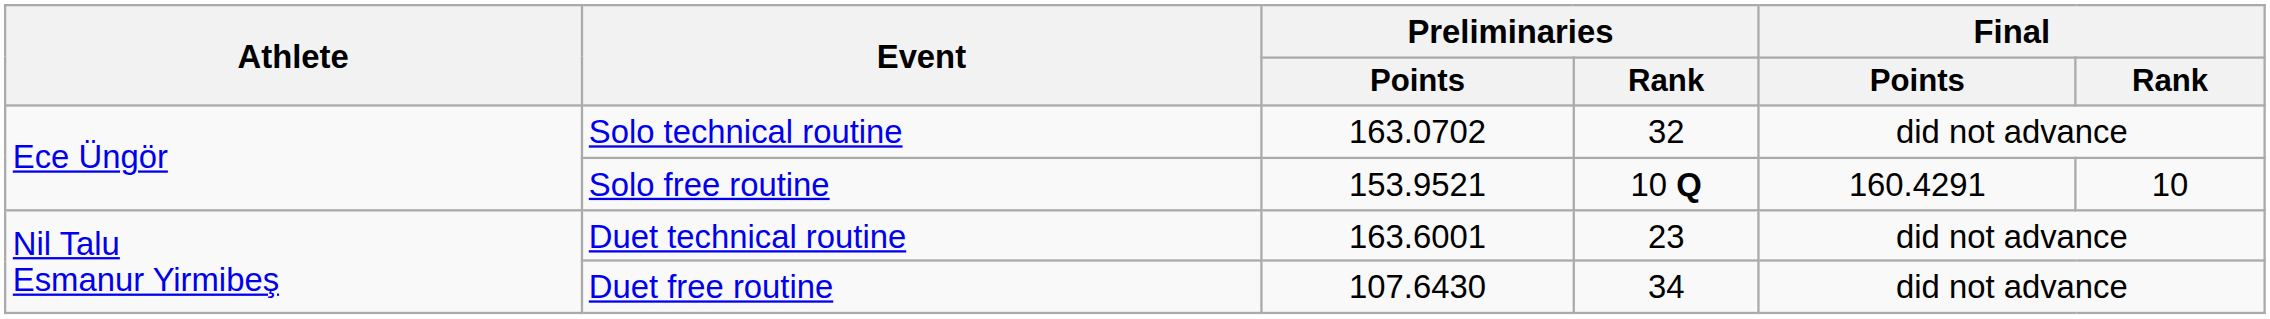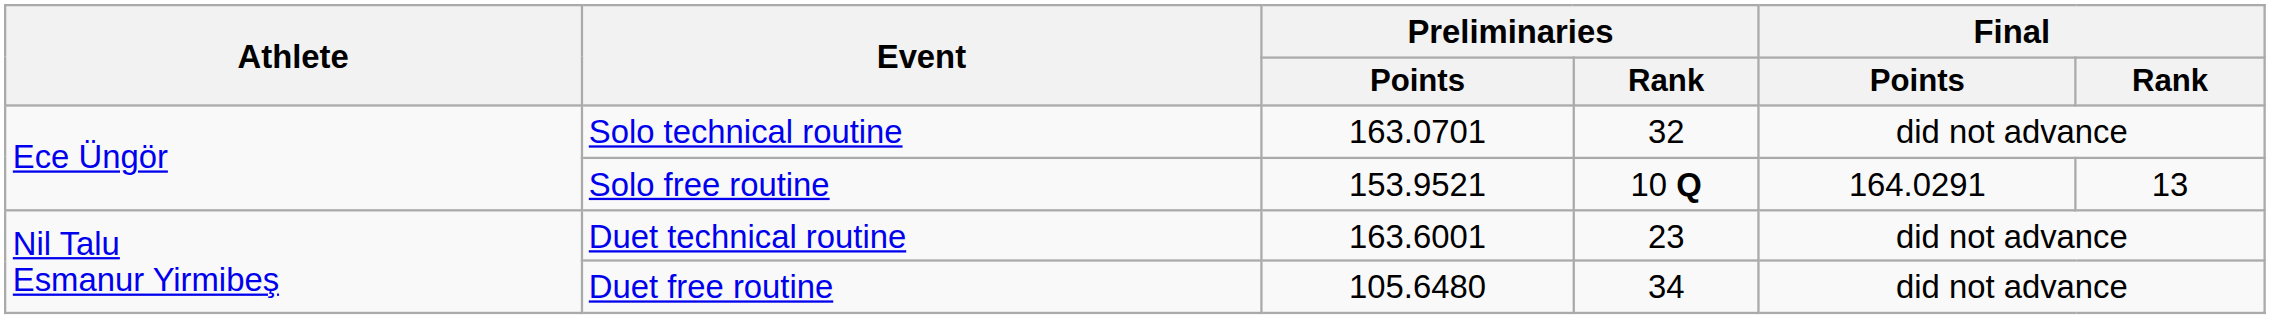 <table class="wikitable" style="text-align:center; font-size:90%; width:50%;">
 <tr>
 <th rowspan="2">Athlete</th>
 <th rowspan="2">Event</th>
 <th colspan="2">Preliminaries</th>
 <th colspan="2">Final</th>
 </tr>
 <tr style="font-size:95%">
 <th>Points</th>
 <th>Rank</th>
 <th>Points</th>
 <th>Rank</th>
 </tr>
 <tr>
 <td align=left rowspan=2><a href='#'>Ece Üngör</a></td>
 <td align=left><a href='#'>Solo technical routine</a></td>
-<td>163.0702</td>
+<td>163.0701</td>
 <td>32</td>
 <td colspan=2>did not advance</td>
 </tr>
 <tr>
 <td align=left><a href='#'>Solo free routine</a></td>
 <td>153.9521</td>
 <td>10 <strong>Q</strong></td>
-<td>160.4291</td>
-<td>10</td>
+<td>164.0291</td>
+<td>13</td>
 </tr>
 <tr>
 <td align=left rowspan=2><a href='#'>Nil Talu</a><br> <a href='#'>Esmanur Yirmibeş</a></td>
 <td align=left><a href='#'>Duet technical routine</a></td>
 <td>163.6001</td>
 <td>23</td>
 <td colspan=2>did not advance</td>
 </tr>
 <tr>
 <td align=left><a href='#'>Duet free routine</a></td>
-<td>107.6430</td>
+<td>105.6480</td>
 <td>34</td>
 <td colspan=2>did not advance</td>
 </tr>
 </table>
